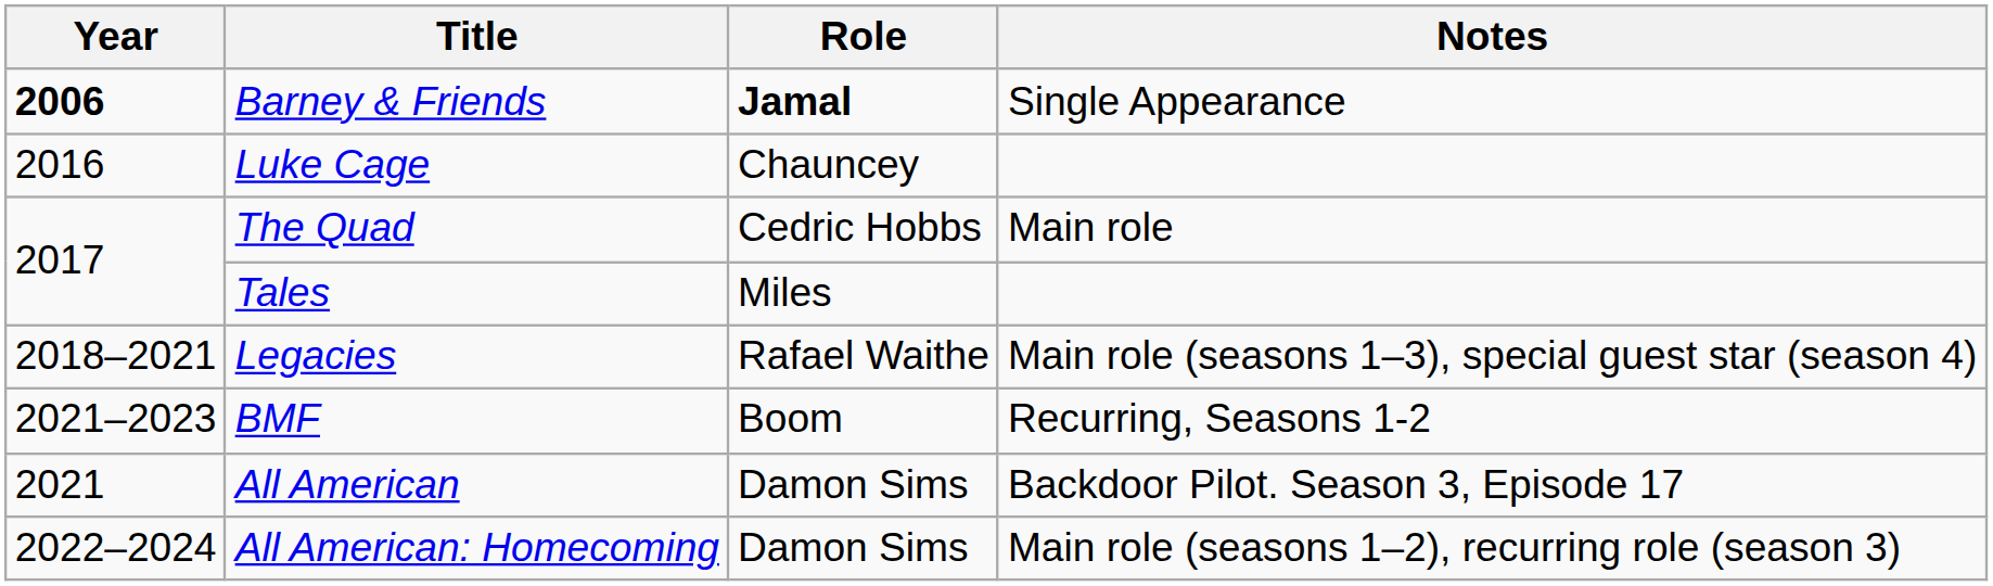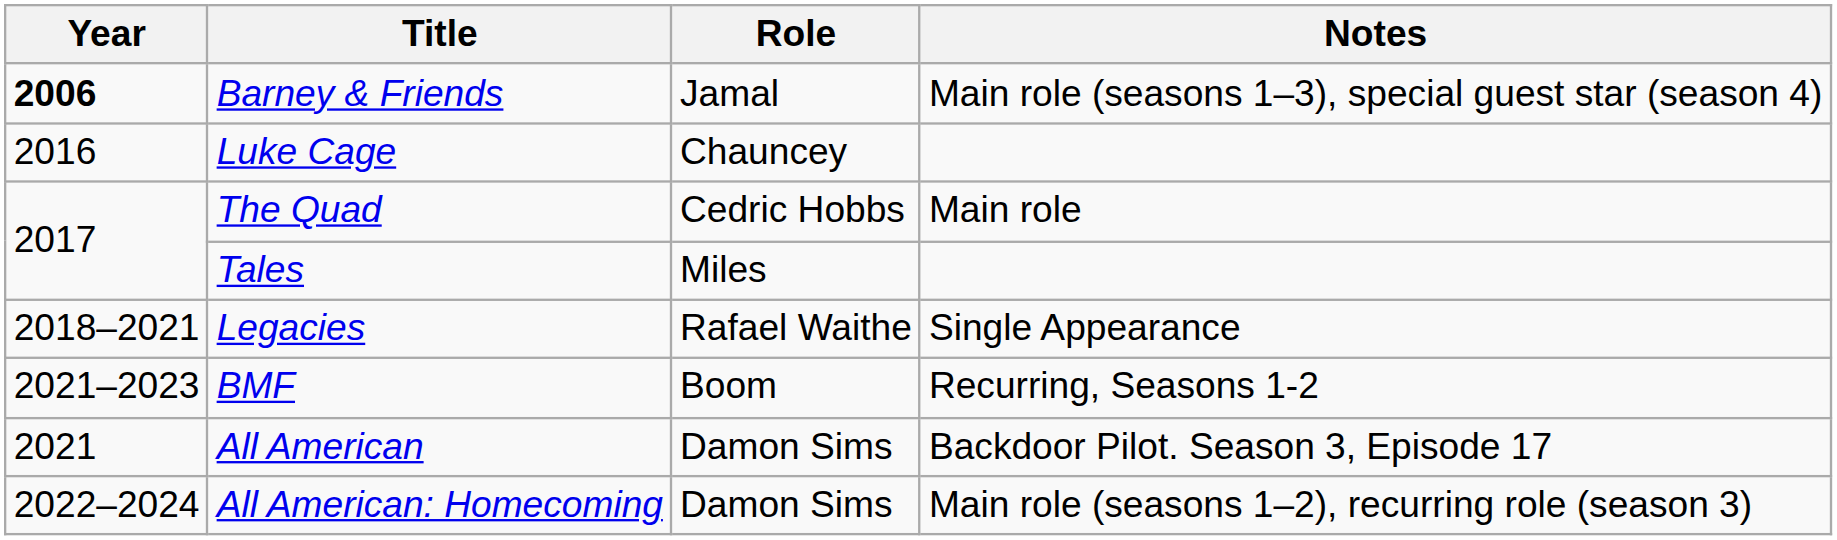 <table class="wikitable sortable">
 <tr>
 <th>Year</th>
 <th>Title</th>
 <th>Role</th>
 <th>Notes</th>
 </tr>
 <tr>
 <td><strong>2006</strong></td>
 <td><em><a href='#'>Barney & Friends</a></em></td>
-<td><strong>Jamal</strong></td>
-<td>Single Appearance</td>
+<td>Jamal</td>
+<td>Main role (seasons 1–3), special guest star (season 4)</td>
 </tr>
 <tr>
 <td>2016</td>
 <td><em><a href='#'>Luke Cage</a></em></td>
 <td>Chauncey</td>
 <td></td>
 </tr>
 <tr>
 <td rowspan="2">2017</td>
 <td><em><a href='#'>The Quad</a></em></td>
 <td>Cedric Hobbs</td>
 <td>Main role</td>
 </tr>
 <tr>
 <td><em><a href='#'>Tales</a></em></td>
 <td>Miles</td>
 <td></td>
 </tr>
 <tr>
 <td>2018–2021</td>
 <td><em><a href='#'>Legacies</a></em></td>
 <td>Rafael Waithe</td>
-<td>Main role (seasons 1–3), special guest star (season 4)</td>
+<td>Single Appearance</td>
 </tr>
 <tr>
 <td>2021–2023</td>
 <td><em><a href='#'>BMF</a></em></td>
 <td>Boom</td>
 <td>Recurring, Seasons 1-2</td>
 </tr>
 <tr>
 <td>2021</td>
 <td><em><a href='#'>All American</a></em></td>
 <td>Damon Sims</td>
 <td>Backdoor Pilot. Season 3, Episode 17</td>
 </tr>
 <tr>
 <td>2022–2024</td>
 <td><em><a href='#'>All American: Homecoming</a></em></td>
 <td>Damon Sims</td>
 <td>Main role (seasons 1–2), recurring role (season 3)</td>
 </tr>
 </table>
